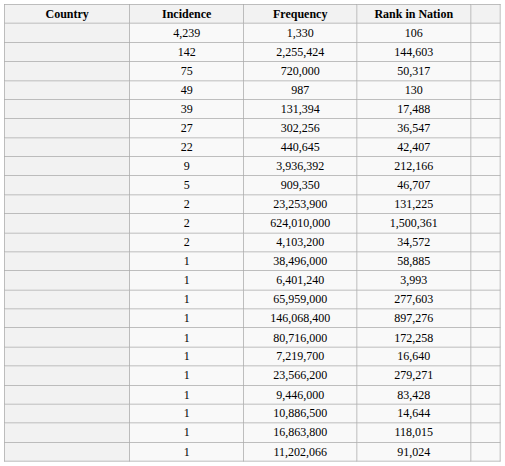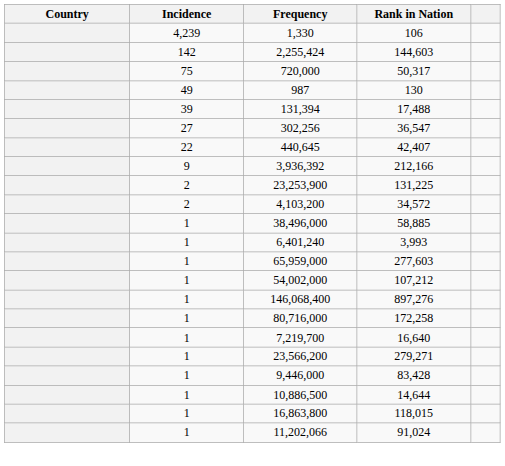 <table class="wikitable sortable plainrowheaders" style="text-align:center;">
 <tr>
 <th scope="col" style="width:10em;">Country</th>
 <th scope="col" style="width:9em;" class="unsortable">Incidence</th>
 <th scope="col" style="width:9em;" class="unsortable">Frequency</th>
 <th scope="col" style="width:9em;" class="unsortable">Rank in Nation</th>
 <th scope="col" style="width:2em;" class="unsortable"></th>
 </tr>
 <tr>
 <th scope="row"></th>
 <td>4,239</td>
 <td>1,330</td>
 <td>106</td>
 <td></td>
 </tr>
 <tr>
 <th scope="row"></th>
 <td>142</td>
 <td>2,255,424</td>
 <td>144,603</td>
 <td></td>
 </tr>
 <tr>
 <th scope="row"></th>
 <td>75</td>
 <td>720,000</td>
 <td>50,317</td>
 <td></td>
 </tr>
 <tr>
 <th scope="row"></th>
 <td>49</td>
 <td>987</td>
 <td>130</td>
 <td></td>
 </tr>
 <tr>
 <th scope="row"></th>
 <td>39</td>
 <td>131,394</td>
 <td>17,488</td>
 <td></td>
 </tr>
 <tr>
 <th scope="row"></th>
 <td>27</td>
 <td>302,256</td>
 <td>36,547</td>
 <td></td>
 </tr>
 <tr>
 <th scope="row"></th>
 <td>22</td>
 <td>440,645</td>
 <td>42,407</td>
 <td></td>
 </tr>
 <tr>
 <th scope="row"></th>
 <td>9</td>
 <td>3,936,392</td>
 <td>212,166</td>
 <td></td>
 </tr>
 <tr>
 <th scope="row"></th>
-<td>5</td>
-<td>909,350</td>
-<td>46,707</td>
-<td></td>
-</tr>
-<tr>
-<th scope="row"></th>
 <td>2</td>
 <td>23,253,900</td>
 <td>131,225</td>
-<td></td>
-</tr>
-<tr>
-<th scope="row"></th>
-<td>2</td>
-<td>624,010,000</td>
-<td>1,500,361</td>
 <td></td>
 </tr>
 <tr>
 <th scope="row"></th>
 <td>2</td>
 <td>4,103,200</td>
 <td>34,572</td>
 <td></td>
 </tr>
 <tr>
 <th scope="row"></th>
 <td>1</td>
 <td>38,496,000</td>
 <td>58,885</td>
 <td></td>
 </tr>
 <tr>
 <th scope="row"></th>
 <td>1</td>
 <td>6,401,240</td>
 <td>3,993</td>
 <td></td>
 </tr>
 <tr>
 <th scope="row"></th>
 <td>1</td>
 <td>65,959,000</td>
 <td>277,603</td>
+<td></td>
+</tr>
+<tr>
+<th scope="row"></th>
+<td>1</td>
+<td>54,002,000</td>
+<td>107,212</td>
 <td></td>
 </tr>
 <tr>
 <th scope="row"></th>
 <td>1</td>
 <td>146,068,400</td>
 <td>897,276</td>
 <td></td>
 </tr>
 <tr>
 <th scope="row"></th>
 <td>1</td>
 <td>80,716,000</td>
 <td>172,258</td>
 <td></td>
 </tr>
 <tr>
 <th scope="row"></th>
 <td>1</td>
 <td>7,219,700</td>
 <td>16,640</td>
 <td></td>
 </tr>
 <tr>
 <th scope="row"></th>
 <td>1</td>
 <td>23,566,200</td>
 <td>279,271</td>
 <td></td>
 </tr>
 <tr>
 <th scope="row"></th>
 <td>1</td>
 <td>9,446,000</td>
 <td>83,428</td>
 <td></td>
 </tr>
 <tr>
 <th scope="row"></th>
 <td>1</td>
 <td>10,886,500</td>
 <td>14,644</td>
 <td></td>
 </tr>
 <tr>
 <th scope="row"></th>
 <td>1</td>
 <td>16,863,800</td>
 <td>118,015</td>
 <td></td>
 </tr>
 <tr>
 <th scope="row"></th>
 <td>1</td>
 <td>11,202,066</td>
 <td>91,024</td>
 <td></td>
 </tr>
 </table>
